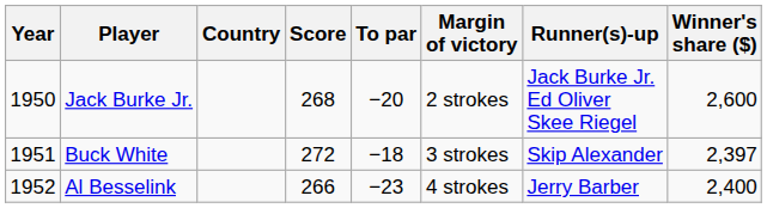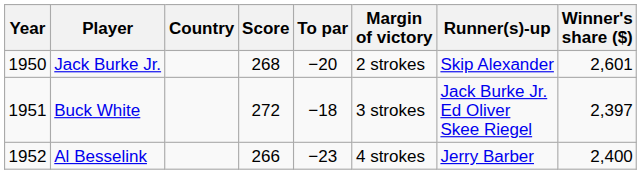 <table class="wikitable" style="font-size:95%">
 <tr>
 <th>Year</th>
 <th>Player</th>
 <th>Country</th>
 <th>Score</th>
 <th>To par</th>
 <th>Margin<br>of victory</th>
 <th>Runner(s)-up</th>
 <th>Winner's<br>share ($)</th>
 </tr>
 <tr>
 <td>1950</td>
 <td><a href='#'>Jack Burke Jr.</a></td>
 <td></td>
 <td align=center>268</td>
 <td align=center>−20</td>
 <td>2 strokes</td>
-<td> <a href='#'>Jack Burke Jr.</a><br> <a href='#'>Ed Oliver</a><br> <a href='#'>Skee Riegel</a></td>
-<td align=right>2,600</td>
+<td> <a href='#'>Skip Alexander</a></td>
+<td align=right>2,601</td>
 </tr>
 <tr>
 <td>1951</td>
 <td><a href='#'>Buck White</a></td>
 <td></td>
 <td align=center>272</td>
 <td align=center>−18</td>
 <td>3 strokes</td>
-<td> <a href='#'>Skip Alexander</a></td>
+<td> <a href='#'>Jack Burke Jr.</a><br> <a href='#'>Ed Oliver</a><br> <a href='#'>Skee Riegel</a></td>
 <td align=right>2,397</td>
 </tr>
 <tr>
 <td>1952</td>
 <td><a href='#'>Al Besselink</a></td>
 <td></td>
 <td align=center>266</td>
 <td align=center>−23</td>
 <td>4 strokes</td>
 <td> <a href='#'>Jerry Barber</a></td>
 <td align=right>2,400</td>
 </tr>
 </table>
